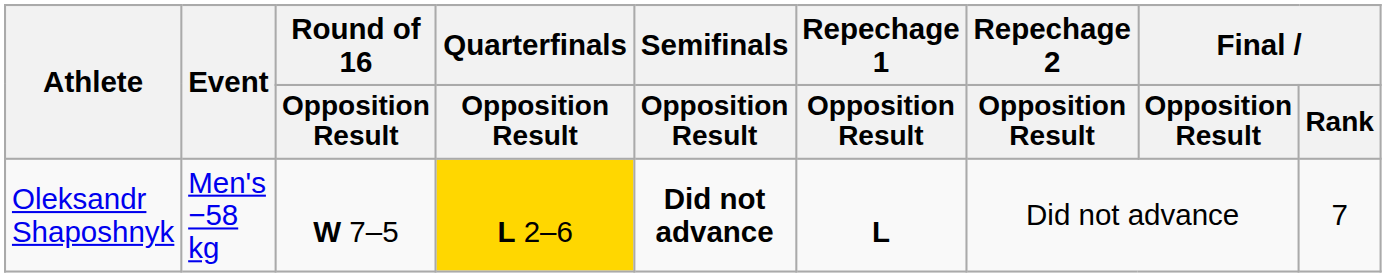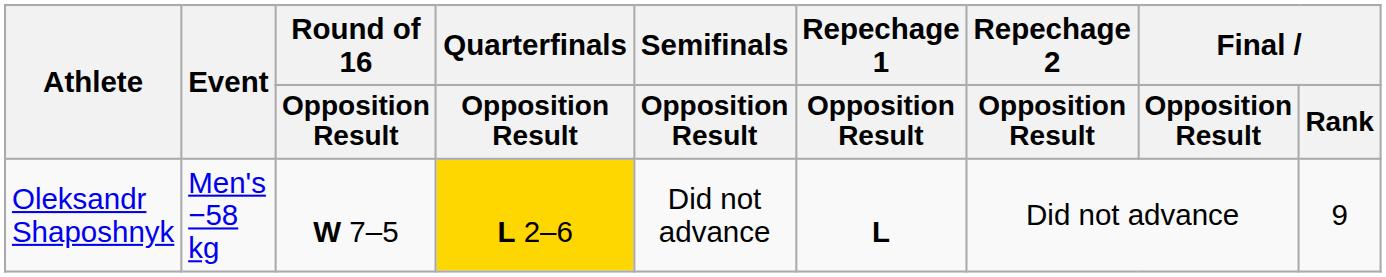 <table class="wikitable" style="font-size:90%;">
 <tr>
 <th rowspan=2>Athlete</th>
 <th rowspan=2>Event</th>
 <th>Round of 16</th>
 <th>Quarterfinals</th>
 <th>Semifinals</th>
 <th>Repechage 1</th>
 <th>Repechage 2</th>
 <th colspan=2>Final / </th>
 </tr>
 <tr style="font-size:95%">
 <th>Opposition<br>Result</th>
 <th>Opposition<br>Result</th>
 <th>Opposition<br>Result</th>
 <th>Opposition<br>Result</th>
 <th>Opposition<br>Result</th>
 <th>Opposition<br>Result</th>
 <th>Rank</th>
 </tr>
 <tr align=center>
 <td align=left><a href='#'>Oleksandr Shaposhnyk</a></td>
 <td align=left><a href='#'>Men's −58 kg</a></td>
 <td><br><strong>W</strong> 7–5</td>
 <td style="background: gold;"><br><strong>L</strong> 2–6</td>
-<td><strong>Did not advance</strong></td>
+<td>Did not advance</td>
 <td><br><strong>L</strong> </td>
 <td colspan=2>Did not advance</td>
-<td>7</td>
+<td>9</td>
 </tr>
 </table>
